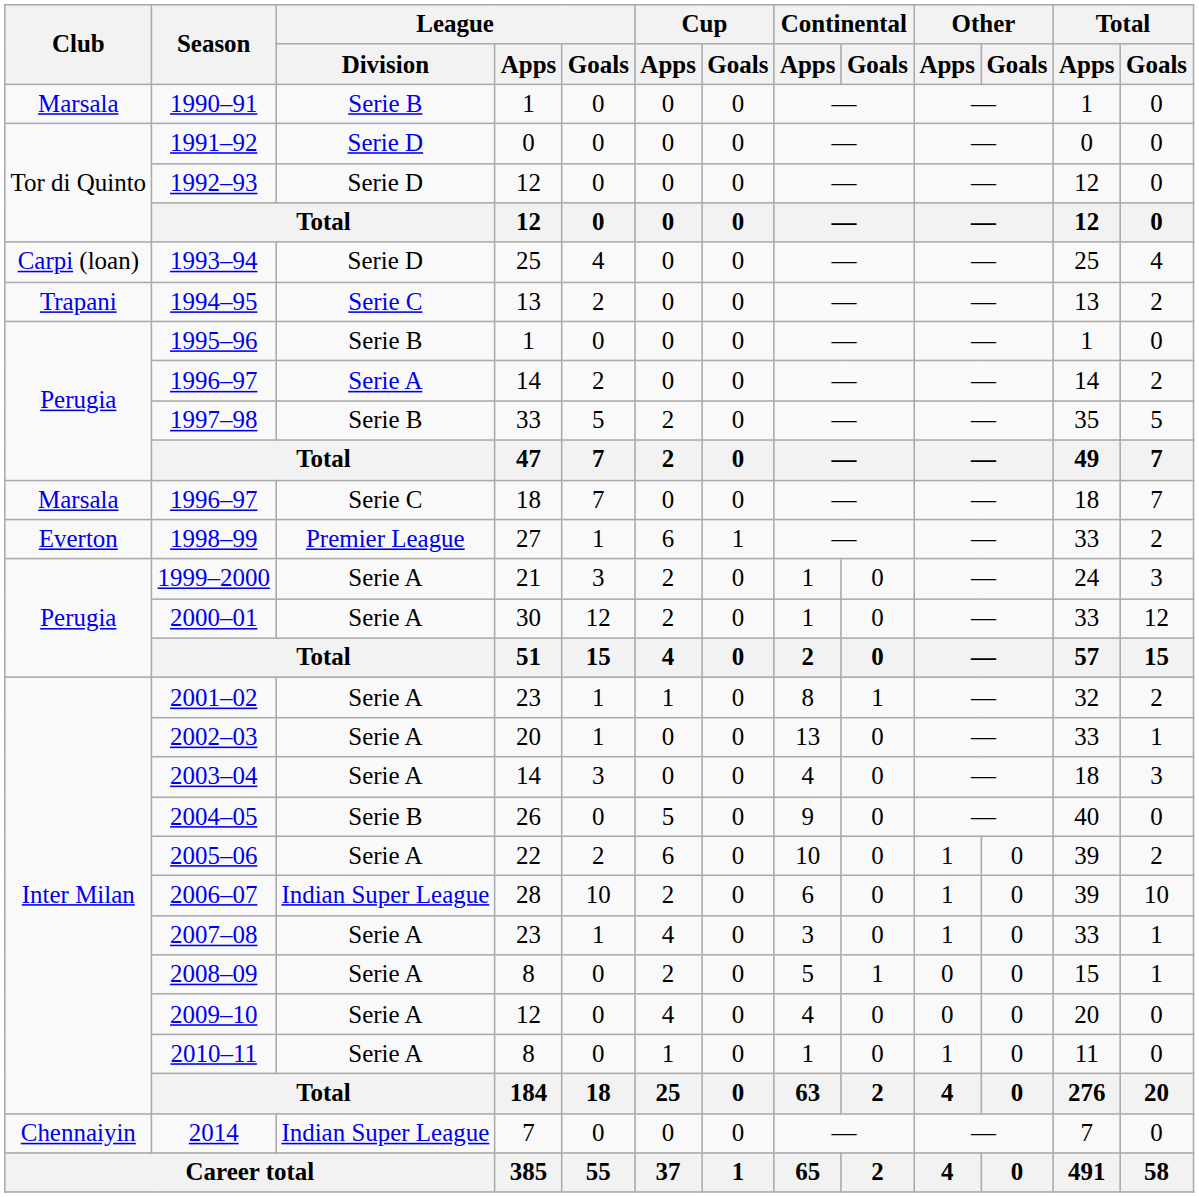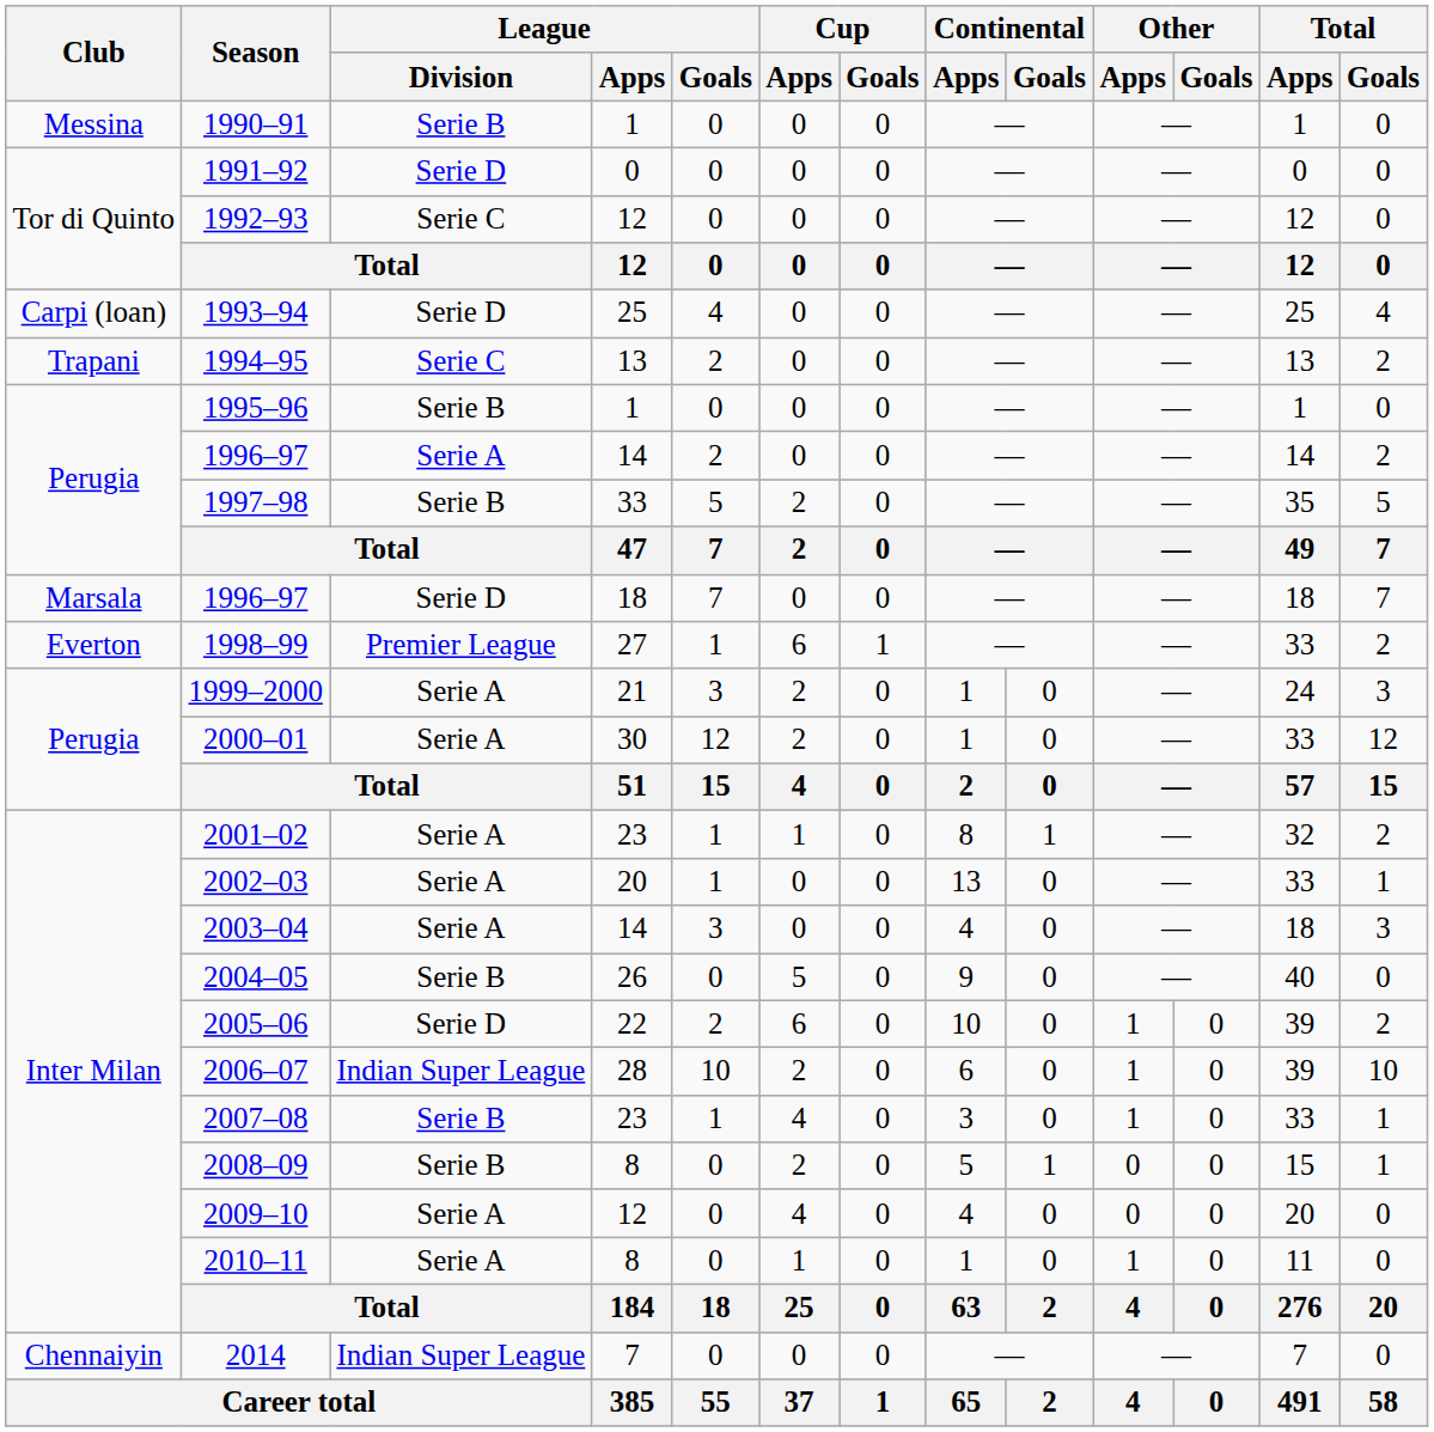 <table class="wikitable" style="text-align:center">
 <tr>
 <th rowspan="2">Club</th>
 <th rowspan="2">Season</th>
 <th colspan="3">League</th>
 <th colspan="2">Cup</th>
 <th colspan="2">Continental</th>
 <th colspan="2">Other</th>
 <th colspan="2">Total</th>
 </tr>
 <tr>
 <th>Division</th>
 <th>Apps</th>
 <th>Goals</th>
 <th>Apps</th>
 <th>Goals</th>
 <th>Apps</th>
 <th>Goals</th>
 <th>Apps</th>
 <th>Goals</th>
 <th>Apps</th>
 <th>Goals</th>
 </tr>
 <tr>
-<td rowspan="1"><a href='#'>Marsala</a></td>
+<td rowspan="1"><a href='#'>Messina</a></td>
 <td><a href='#'>1990–91</a></td>
 <td rowspan="1"><a href='#'>Serie B</a></td>
 <td>1</td>
 <td>0</td>
 <td>0</td>
 <td>0</td>
 <td colspan="2">—</td>
 <td colspan="2">—</td>
 <td>1</td>
 <td>0</td>
 </tr>
 <tr>
 <td rowspan="3">Tor di Quinto</td>
 <td><a href='#'>1991–92</a></td>
 <td><a href='#'>Serie D</a></td>
 <td>0</td>
 <td>0</td>
 <td>0</td>
 <td>0</td>
 <td colspan="2">—</td>
 <td colspan="2">—</td>
 <td>0</td>
 <td>0</td>
 </tr>
 <tr>
 <td><a href='#'>1992–93</a></td>
-<td>Serie D</td>
+<td rowspan="1">Serie C</td>
 <td>12</td>
 <td>0</td>
 <td>0</td>
 <td>0</td>
 <td colspan="2">—</td>
 <td colspan="2">—</td>
 <td>12</td>
 <td>0</td>
 </tr>
 <tr>
 <th colspan="2">Total</th>
 <th>12</th>
 <th>0</th>
 <th>0</th>
 <th>0</th>
 <th colspan="2">—</th>
 <th colspan="2">—</th>
 <th>12</th>
 <th>0</th>
 </tr>
 <tr>
 <td rowspan="1"><a href='#'>Carpi</a> (loan)</td>
 <td><a href='#'>1993–94</a></td>
 <td rowspan="1">Serie D</td>
 <td>25</td>
 <td>4</td>
 <td>0</td>
 <td>0</td>
 <td colspan="2">—</td>
 <td colspan="2">—</td>
 <td>25</td>
 <td>4</td>
 </tr>
 <tr>
 <td rowspan="1"><a href='#'>Trapani</a></td>
 <td><a href='#'>1994–95</a></td>
 <td rowspan="1"><a href='#'>Serie C</a></td>
 <td>13</td>
 <td>2</td>
 <td>0</td>
 <td>0</td>
 <td colspan="2">—</td>
 <td colspan="2">—</td>
 <td>13</td>
 <td>2</td>
 </tr>
 <tr>
 <td rowspan="4"><a href='#'>Perugia</a></td>
 <td><a href='#'>1995–96</a></td>
 <td rowspan="1">Serie B</td>
 <td>1</td>
 <td>0</td>
 <td>0</td>
 <td>0</td>
 <td colspan="2">—</td>
 <td colspan="2">—</td>
 <td>1</td>
 <td>0</td>
 </tr>
 <tr>
 <td><a href='#'>1996–97</a></td>
 <td rowspan="1"><a href='#'>Serie A</a></td>
 <td>14</td>
 <td>2</td>
 <td>0</td>
 <td>0</td>
 <td colspan="2">—</td>
 <td colspan="2">—</td>
 <td>14</td>
 <td>2</td>
 </tr>
 <tr>
 <td><a href='#'>1997–98</a></td>
 <td rowspan="1">Serie B</td>
 <td>33</td>
 <td>5</td>
 <td>2</td>
 <td>0</td>
 <td colspan="2">—</td>
 <td colspan="2">—</td>
 <td>35</td>
 <td>5</td>
 </tr>
 <tr>
 <th colspan="2">Total</th>
 <th>47</th>
 <th>7</th>
 <th>2</th>
 <th>0</th>
 <th colspan="2">—</th>
 <th colspan="2">—</th>
 <th>49</th>
 <th>7</th>
 </tr>
 <tr>
 <td rowspan="1"><a href='#'>Marsala</a></td>
 <td><a href='#'>1996–97</a></td>
-<td rowspan="1">Serie C</td>
+<td>Serie D</td>
 <td>18</td>
 <td>7</td>
 <td>0</td>
 <td>0</td>
 <td colspan="2">—</td>
 <td colspan="2">—</td>
 <td>18</td>
 <td>7</td>
 </tr>
 <tr>
 <td rowspan="1"><a href='#'>Everton</a></td>
 <td><a href='#'>1998–99</a></td>
 <td rowspan="1"><a href='#'>Premier League</a></td>
 <td>27</td>
 <td>1</td>
 <td>6</td>
 <td>1</td>
 <td colspan="2">—</td>
 <td colspan="2">—</td>
 <td>33</td>
 <td>2</td>
 </tr>
 <tr>
 <td rowspan="3"><a href='#'>Perugia</a></td>
 <td><a href='#'>1999–2000</a></td>
 <td>Serie A</td>
 <td>21</td>
 <td>3</td>
 <td>2</td>
 <td>0</td>
 <td>1</td>
 <td>0</td>
 <td colspan="2">—</td>
 <td>24</td>
 <td>3</td>
 </tr>
 <tr>
 <td><a href='#'>2000–01</a></td>
 <td>Serie A</td>
 <td>30</td>
 <td>12</td>
 <td>2</td>
 <td>0</td>
 <td>1</td>
 <td>0</td>
 <td colspan="2">—</td>
 <td>33</td>
 <td>12</td>
 </tr>
 <tr>
 <th colspan="2">Total</th>
 <th>51</th>
 <th>15</th>
 <th>4</th>
 <th>0</th>
 <th>2</th>
 <th>0</th>
 <th colspan="2">—</th>
 <th>57</th>
 <th>15</th>
 </tr>
 <tr>
 <td rowspan="11"><a href='#'>Inter Milan</a></td>
 <td><a href='#'>2001–02</a></td>
 <td>Serie A</td>
 <td>23</td>
 <td>1</td>
 <td>1</td>
 <td>0</td>
 <td>8</td>
 <td>1</td>
 <td colspan="2">—</td>
 <td>32</td>
 <td>2</td>
 </tr>
 <tr>
 <td><a href='#'>2002–03</a></td>
 <td>Serie A</td>
 <td>20</td>
 <td>1</td>
 <td>0</td>
 <td>0</td>
 <td>13</td>
 <td>0</td>
 <td colspan="2">—</td>
 <td>33</td>
 <td>1</td>
 </tr>
 <tr>
 <td><a href='#'>2003–04</a></td>
 <td>Serie A</td>
 <td>14</td>
 <td>3</td>
 <td>0</td>
 <td>0</td>
 <td>4</td>
 <td>0</td>
 <td colspan="2">—</td>
 <td>18</td>
 <td>3</td>
 </tr>
 <tr>
 <td><a href='#'>2004–05</a></td>
 <td rowspan="1">Serie B</td>
 <td>26</td>
 <td>0</td>
 <td>5</td>
 <td>0</td>
 <td>9</td>
 <td>0</td>
 <td colspan="2">—</td>
 <td>40</td>
 <td>0</td>
 </tr>
 <tr>
 <td><a href='#'>2005–06</a></td>
-<td>Serie A</td>
+<td>Serie D</td>
 <td>22</td>
 <td>2</td>
 <td>6</td>
 <td>0</td>
 <td>10</td>
 <td>0</td>
 <td>1</td>
 <td>0</td>
 <td>39</td>
 <td>2</td>
 </tr>
 <tr>
 <td><a href='#'>2006–07</a></td>
 <td rowspan="1"><a href='#'>Indian Super League</a></td>
 <td>28</td>
 <td>10</td>
 <td>2</td>
 <td>0</td>
 <td>6</td>
 <td>0</td>
 <td>1</td>
 <td>0</td>
 <td>39</td>
 <td>10</td>
 </tr>
 <tr>
 <td><a href='#'>2007–08</a></td>
-<td>Serie A</td>
+<td rowspan="1"><a href='#'>Serie B</a></td>
 <td>23</td>
 <td>1</td>
 <td>4</td>
 <td>0</td>
 <td>3</td>
 <td>0</td>
 <td>1</td>
 <td>0</td>
 <td>33</td>
 <td>1</td>
 </tr>
 <tr>
 <td><a href='#'>2008–09</a></td>
-<td>Serie A</td>
+<td rowspan="1">Serie B</td>
 <td>8</td>
 <td>0</td>
 <td>2</td>
 <td>0</td>
 <td>5</td>
 <td>1</td>
 <td>0</td>
 <td>0</td>
 <td>15</td>
 <td>1</td>
 </tr>
 <tr>
 <td><a href='#'>2009–10</a></td>
 <td>Serie A</td>
 <td>12</td>
 <td>0</td>
 <td>4</td>
 <td>0</td>
 <td>4</td>
 <td>0</td>
 <td>0</td>
 <td>0</td>
 <td>20</td>
 <td>0</td>
 </tr>
 <tr>
 <td><a href='#'>2010–11</a></td>
 <td>Serie A</td>
 <td>8</td>
 <td>0</td>
 <td>1</td>
 <td>0</td>
 <td>1</td>
 <td>0</td>
 <td>1</td>
 <td>0</td>
 <td>11</td>
 <td>0</td>
 </tr>
 <tr>
 <th colspan="2">Total</th>
 <th>184</th>
 <th>18</th>
 <th>25</th>
 <th>0</th>
 <th>63</th>
 <th>2</th>
 <th>4</th>
 <th>0</th>
 <th>276</th>
 <th>20</th>
 </tr>
 <tr>
 <td rowspan="1"><a href='#'>Chennaiyin</a></td>
 <td><a href='#'>2014</a></td>
 <td rowspan="1"><a href='#'>Indian Super League</a></td>
 <td>7</td>
 <td>0</td>
 <td>0</td>
 <td>0</td>
 <td colspan="2">—</td>
 <td colspan="2">—</td>
 <td>7</td>
 <td>0</td>
 </tr>
 <tr>
 <th colspan="3">Career total</th>
 <th>385</th>
 <th>55</th>
 <th>37</th>
 <th>1</th>
 <th>65</th>
 <th>2</th>
 <th>4</th>
 <th>0</th>
 <th>491</th>
 <th>58</th>
 </tr>
 </table>
